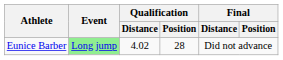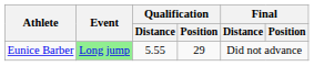 <table class="wikitable" style="font-size:90%">
 <tr>
 <th rowspan="2">Athlete</th>
 <th rowspan="2">Event</th>
 <th colspan="2">Qualification</th>
 <th colspan="2">Final</th>
 </tr>
 <tr style="font-size:95%">
 <th>Distance</th>
 <th>Position</th>
 <th>Distance</th>
 <th>Position</th>
 </tr>
 <tr align=center>
 <td align=left><a href='#'>Eunice Barber</a></td>
 <td align=left style="background: lightgreen;"><a href='#'>Long jump</a></td>
-<td>4.02</td>
-<td>28</td>
+<td>5.55</td>
+<td>29</td>
 <td colspan=2>Did not advance</td>
 </tr>
 </table>
